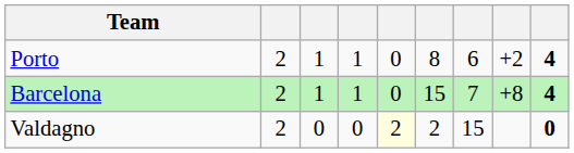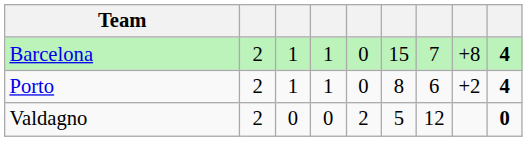 <table class="wikitable" style="text-align:center;">
 <tr>
 <th width="175">Team</th>
 <th width="20"></th>
 <th width="20"></th>
 <th width="20"></th>
 <th width="20"></th>
 <th width="20"></th>
 <th width="20"></th>
 <th width="20"></th>
 <th width="20"></th>
-</tr>
-<tr>
-<td align=left> <a href='#'>Porto</a></td>
-<td>2</td>
-<td>1</td>
-<td>1</td>
-<td>0</td>
-<td>8</td>
-<td>6</td>
-<td>+2</td>
-<td><strong>4</strong></td>
 </tr>
 <tr bgcolor="#bbf3bb">
 <td align=left> <a href='#'>Barcelona</a></td>
 <td>2</td>
 <td>1</td>
 <td>1</td>
 <td>0</td>
 <td>15</td>
 <td>7</td>
 <td>+8</td>
 <td><strong>4</strong></td>
 </tr>
 <tr>
+<td align=left> <a href='#'>Porto</a></td>
+<td>2</td>
+<td>1</td>
+<td>1</td>
+<td>0</td>
+<td>8</td>
+<td>6</td>
+<td>+2</td>
+<td><strong>4</strong></td>
+</tr>
+<tr>
 <td align=left> Valdagno</td>
 <td>2</td>
 <td>0</td>
 <td>0</td>
-<td style="background: lightyellow;">2</td>
 <td>2</td>
-<td>15</td>
+<td>5</td>
+<td>12</td>
 <td></td>
 <td><strong>0</strong></td>
 </tr>
 </table>
